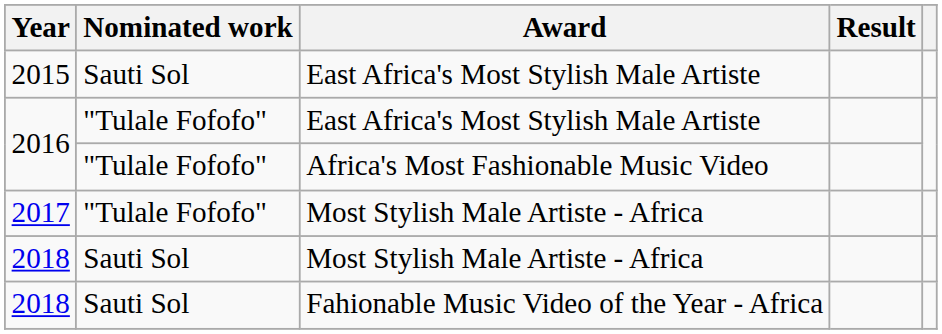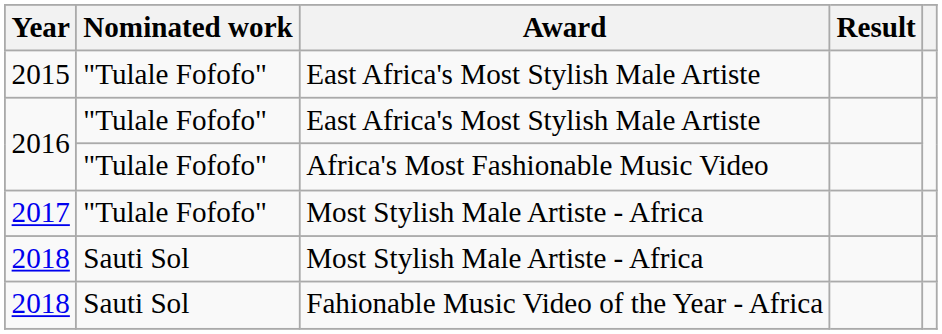 <table class ="wikitable">
 <tr>
 <th>Year</th>
 <th>Nominated work</th>
 <th>Award</th>
 <th>Result</th>
 <th></th>
 </tr>
 <tr>
 <td>2015</td>
-<td>Sauti Sol</td>
+<td>"Tulale Fofofo"</td>
 <td>East Africa's Most Stylish Male Artiste</td>
 <td></td>
 <td></td>
 </tr>
 <tr>
 <td rowspan="2">2016</td>
 <td>"Tulale Fofofo"</td>
 <td>East Africa's Most Stylish Male Artiste</td>
 <td></td>
 <td rowspan="2"></td>
 </tr>
 <tr>
 <td>"Tulale Fofofo"</td>
 <td>Africa's Most Fashionable Music Video</td>
 <td></td>
 </tr>
 <tr>
 <td><a href='#'>2017</a></td>
 <td>"Tulale Fofofo"</td>
 <td>Most Stylish Male Artiste - Africa</td>
 <td></td>
 <td></td>
 </tr>
 <tr>
 <td><a href='#'>2018</a></td>
 <td>Sauti Sol</td>
 <td>Most Stylish Male Artiste - Africa</td>
 <td></td>
 <td></td>
 </tr>
 <tr>
 <td><a href='#'>2018</a></td>
 <td>Sauti Sol</td>
 <td>Fahionable Music Video of the Year - Africa</td>
 <td></td>
 <td></td>
 </tr>
 </table>
